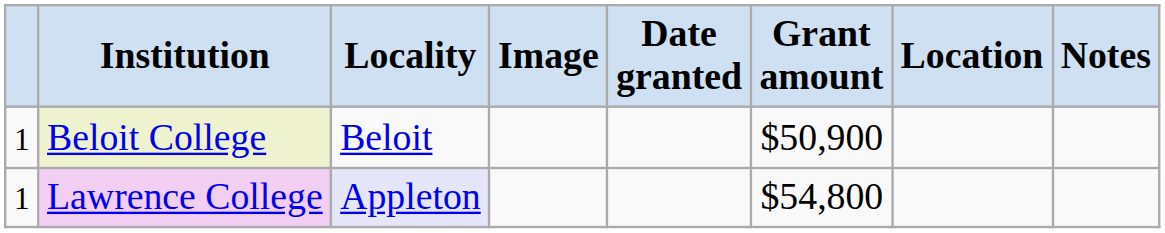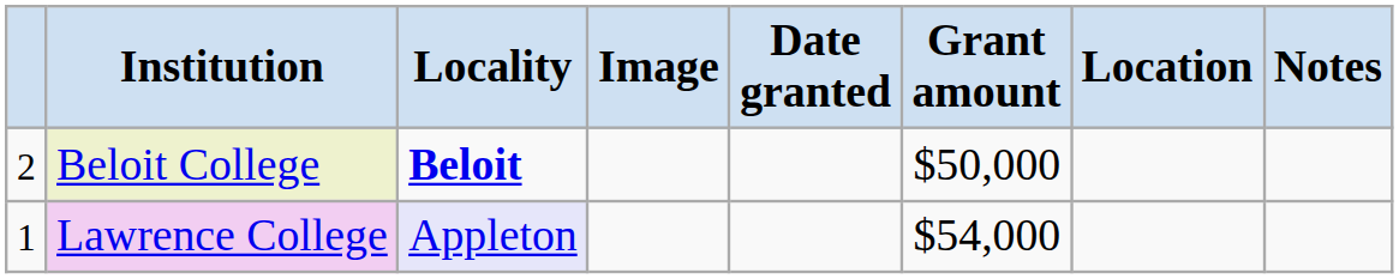 <table class="wikitable sortable" align="center">
 <tr>
 <th style="background-color:#CEE0F2;"></th>
 <th style="background-color:#CEE0F2;">Institution</th>
 <th style="background-color:#CEE0F2;">Locality</th>
 <th style="background-color:#CEE0F2;" class="unsortable">Image</th>
 <th style="background-color:#CEE0F2;">Date<br>granted</th>
 <th style="background-color:#CEE0F2;">Grant<br>amount</th>
 <th style="background-color:#CEE0F2;">Location</th>
 <th style="background-color:#CEE0F2;" class="unsortable">Notes</th>
 </tr>
 <tr ->
-<td align=center><small>1</small></td>
+<td align=center><small>2</small></td>
 <td style="background-color:#EEF2CE;"><a href='#'>Beloit College</a></td>
-<td><a href='#'>Beloit</a></td>
+<td><strong><a href='#'>Beloit</a></strong></td>
 <td></td>
 <td></td>
-<td align=right>$50,900</td>
+<td align=right>$50,000</td>
 <td></td>
 <td></td>
 </tr>
 <tr ->
 <td align=center><small>1</small></td>
 <td style="background-color:#F2CEF2;"><a href='#'>Lawrence College</a></td>
 <td style="background: lavender;"><a href='#'>Appleton</a></td>
 <td></td>
 <td></td>
-<td align=right>$54,800</td>
+<td align=right>$54,000</td>
 <td></td>
 <td></td>
 </tr>
 </table>
